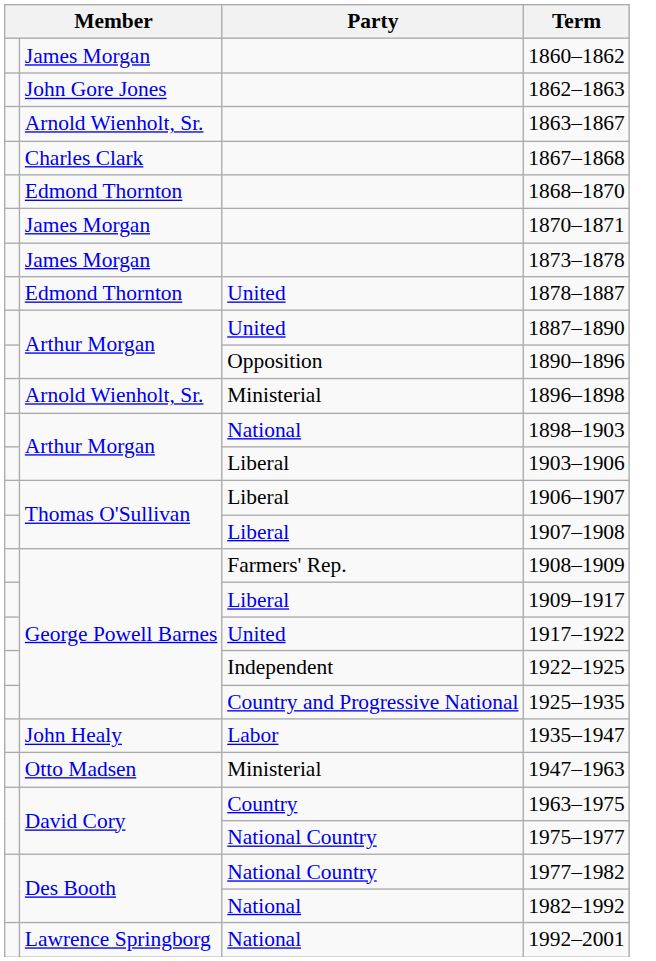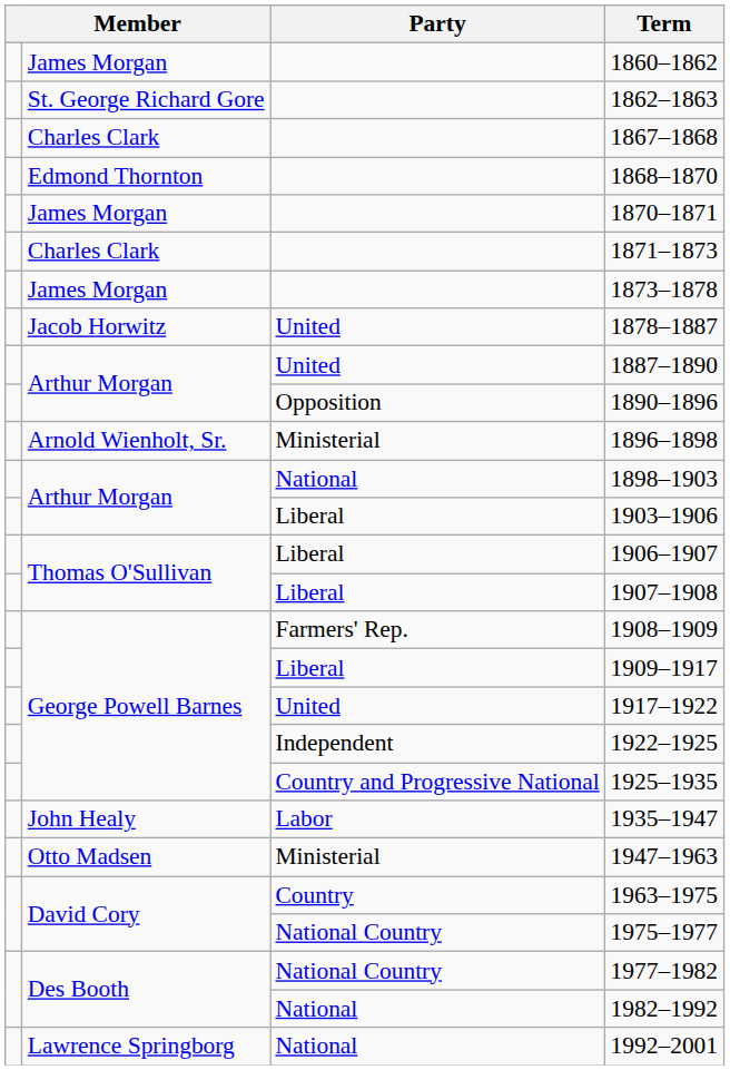 <table class="wikitable">
 <tr>
 <th colspan="2">Member</th>
 <th>Party</th>
 <th>Term</th>
 </tr>
 <tr>
 <td> </td>
 <td><a href='#'>James Morgan</a></td>
 <td></td>
 <td>1860–1862</td>
 </tr>
 <tr>
 <td> </td>
-<td><a href='#'>John Gore Jones</a></td>
+<td><a href='#'>St. George Richard Gore</a></td>
 <td></td>
 <td>1862–1863</td>
-</tr>
-<tr>
-<td> </td>
-<td><a href='#'>Arnold Wienholt, Sr.</a></td>
-<td></td>
-<td>1863–1867</td>
 </tr>
 <tr>
 <td> </td>
 <td><a href='#'>Charles Clark</a></td>
 <td></td>
 <td>1867–1868</td>
 </tr>
 <tr>
 <td> </td>
 <td><a href='#'>Edmond Thornton</a></td>
 <td></td>
 <td>1868–1870</td>
 </tr>
 <tr>
 <td> </td>
 <td><a href='#'>James Morgan</a></td>
 <td></td>
 <td>1870–1871</td>
 </tr>
 <tr>
 <td> </td>
+<td><a href='#'>Charles Clark</a></td>
+<td></td>
+<td>1871–1873</td>
+</tr>
+<tr>
+<td> </td>
 <td><a href='#'>James Morgan</a></td>
 <td></td>
 <td>1873–1878</td>
 </tr>
 <tr>
 <td> </td>
-<td><a href='#'>Edmond Thornton</a></td>
+<td><a href='#'>Jacob Horwitz</a></td>
 <td><a href='#'>United</a></td>
 <td>1878–1887</td>
 </tr>
 <tr>
 <td> </td>
 <td rowspan=2><a href='#'>Arthur Morgan</a></td>
 <td><a href='#'>United</a></td>
 <td>1887–1890</td>
 </tr>
 <tr>
 <td> </td>
 <td>Opposition</td>
 <td>1890–1896</td>
 </tr>
 <tr>
 <td> </td>
 <td><a href='#'>Arnold Wienholt, Sr.</a></td>
 <td>Ministerial</td>
 <td>1896–1898</td>
 </tr>
 <tr>
 <td> </td>
 <td rowspan=2><a href='#'>Arthur Morgan</a></td>
 <td><a href='#'>National</a></td>
 <td>1898–1903</td>
 </tr>
 <tr>
 <td> </td>
 <td>Liberal</td>
 <td>1903–1906</td>
 </tr>
 <tr>
 <td> </td>
 <td rowspan=2><a href='#'>Thomas O'Sullivan</a></td>
 <td>Liberal</td>
 <td>1906–1907</td>
 </tr>
 <tr>
 <td> </td>
 <td><a href='#'>Liberal</a></td>
 <td>1907–1908</td>
 </tr>
 <tr>
 <td> </td>
 <td rowspan=5><a href='#'>George Powell Barnes</a></td>
 <td>Farmers' Rep.</td>
 <td>1908–1909</td>
 </tr>
 <tr>
 <td> </td>
 <td><a href='#'>Liberal</a></td>
 <td>1909–1917</td>
 </tr>
 <tr>
 <td> </td>
 <td><a href='#'>United</a></td>
 <td>1917–1922</td>
 </tr>
 <tr>
 <td> </td>
 <td>Independent</td>
 <td>1922–1925</td>
 </tr>
 <tr>
 <td> </td>
 <td><a href='#'>Country and Progressive National</a></td>
 <td>1925–1935</td>
 </tr>
 <tr>
 <td> </td>
 <td><a href='#'>John Healy</a></td>
 <td><a href='#'>Labor</a></td>
 <td>1935–1947</td>
 </tr>
 <tr>
 <td> </td>
 <td><a href='#'>Otto Madsen</a></td>
 <td>Ministerial</td>
 <td>1947–1963</td>
 </tr>
 <tr>
 <td rowspan=2 > </td>
 <td rowspan=2><a href='#'>David Cory</a></td>
 <td><a href='#'>Country</a></td>
 <td>1963–1975</td>
 </tr>
 <tr>
 <td><a href='#'>National Country</a></td>
 <td>1975–1977</td>
 </tr>
 <tr>
 <td rowspan=2 > </td>
 <td rowspan=2><a href='#'>Des Booth</a></td>
 <td><a href='#'>National Country</a></td>
 <td>1977–1982</td>
 </tr>
 <tr>
 <td><a href='#'>National</a></td>
 <td>1982–1992</td>
 </tr>
 <tr>
 <td> </td>
 <td><a href='#'>Lawrence Springborg</a></td>
 <td><a href='#'>National</a></td>
 <td>1992–2001</td>
 </tr>
 <tr>
 </tr>
 </table>
